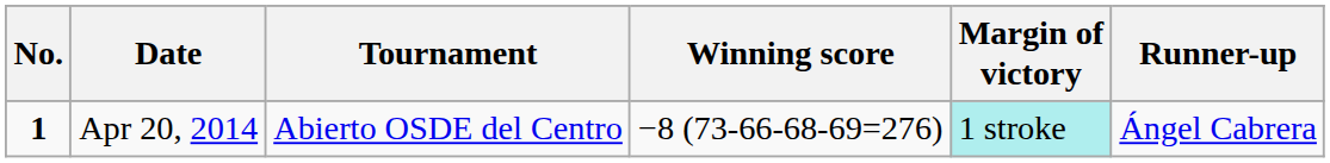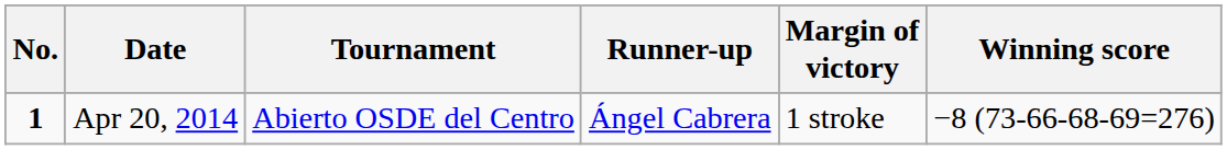 <table class="wikitable" style="font-size:95%;">
 <tr>
 <th>No.</th>
 <th>Date</th>
 <th>Tournament</th>
+<th>Runner-up</th>
+<th>Margin of<br>victory</th>
 <th>Winning score</th>
-<th>Margin of<br>victory</th>
-<th>Runner-up</th>
 </tr>
 <tr>
 <td align=center><strong>1</strong></td>
 <td align=right>Apr 20, <a href='#'>2014</a></td>
 <td><a href='#'>Abierto OSDE del Centro</a></td>
+<td> <a href='#'>Ángel Cabrera</a></td>
+<td>1 stroke</td>
 <td>−8 (73-66-68-69=276)</td>
-<td style="background: paleturquoise;">1 stroke</td>
-<td> <a href='#'>Ángel Cabrera</a></td>
 </tr>
 </table>
